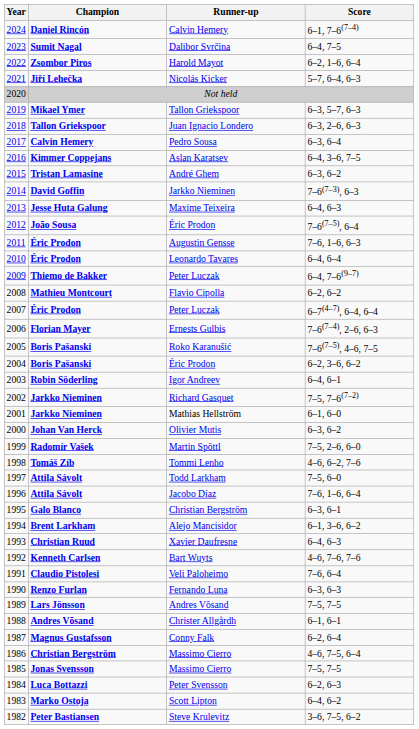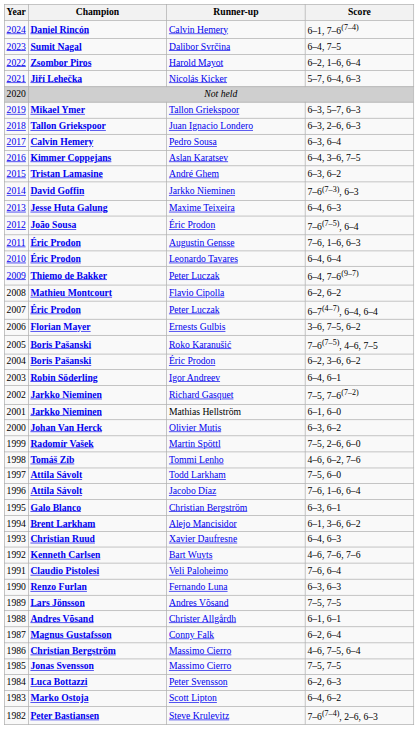 <table class="wikitable" style="font-size:90%">
 <tr>
 <th>Year</th>
 <th width="200">Champion</th>
 <th width="200">Runner-up</th>
 <th width="155">Score</th>
 </tr>
 <tr>
 <td><a href='#'>2024</a></td>
 <td> <strong><a href='#'>Daniel Rincón</a></strong></td>
 <td> <a href='#'>Calvin Hemery</a></td>
 <td>6–1, 7–6<sup>(7–4)</sup></td>
 </tr>
 <tr>
 <td><a href='#'>2023</a></td>
 <td> <strong><a href='#'>Sumit Nagal</a></strong></td>
 <td> <a href='#'>Dalibor Svrčina</a></td>
 <td>6–4, 7–5</td>
 </tr>
 <tr>
 <td><a href='#'>2022</a></td>
 <td> <strong><a href='#'>Zsombor Piros</a></strong></td>
 <td> <a href='#'>Harold Mayot</a></td>
 <td>6–2, 1–6, 6–4</td>
 </tr>
 <tr>
 <td><a href='#'>2021</a></td>
 <td> <strong><a href='#'>Jiří Lehečka</a></strong></td>
 <td> <a href='#'>Nicolás Kicker</a></td>
 <td>5–7, 6–4, 6–3</td>
 </tr>
 <tr>
 <td style="background:#cfcfcf">2020</td>
 <td colspan=3 align=center style="background:#cfcfcf"><em>Not held</em></td>
 </tr>
 <tr>
 <td><a href='#'>2019</a></td>
 <td> <strong><a href='#'>Mikael Ymer</a></strong></td>
 <td> <a href='#'>Tallon Griekspoor</a></td>
 <td>6–3, 5–7, 6–3</td>
 </tr>
 <tr>
 <td><a href='#'>2018</a></td>
 <td> <strong><a href='#'>Tallon Griekspoor</a></strong></td>
 <td> <a href='#'>Juan Ignacio Londero</a></td>
 <td>6–3, 2–6, 6–3</td>
 </tr>
 <tr>
 <td><a href='#'>2017</a></td>
 <td> <strong><a href='#'>Calvin Hemery</a></strong></td>
 <td> <a href='#'>Pedro Sousa</a></td>
 <td>6–3, 6–4</td>
 </tr>
 <tr>
 <td><a href='#'>2016</a></td>
 <td> <strong><a href='#'>Kimmer Coppejans</a></strong></td>
 <td> <a href='#'>Aslan Karatsev</a></td>
 <td>6–4, 3–6, 7–5</td>
 </tr>
 <tr>
 <td><a href='#'>2015</a></td>
 <td> <strong><a href='#'>Tristan Lamasine</a></strong></td>
 <td> <a href='#'>André Ghem</a></td>
 <td>6–3, 6–2</td>
 </tr>
 <tr>
 <td><a href='#'>2014</a></td>
 <td> <strong><a href='#'>David Goffin</a></strong></td>
 <td> <a href='#'>Jarkko Nieminen</a></td>
 <td>7–6<sup>(7–3)</sup>, 6–3</td>
 </tr>
 <tr>
 <td><a href='#'>2013</a></td>
 <td> <strong><a href='#'>Jesse Huta Galung</a></strong></td>
 <td> <a href='#'>Maxime Teixeira</a></td>
 <td>6–4, 6–3</td>
 </tr>
 <tr>
 <td><a href='#'>2012</a></td>
 <td> <strong><a href='#'>João Sousa</a></strong></td>
 <td> <a href='#'>Éric Prodon</a></td>
 <td>7–6<sup>(7–5)</sup>, 6–4</td>
 </tr>
 <tr>
 <td><a href='#'>2011</a></td>
 <td> <strong><a href='#'>Éric Prodon</a></strong></td>
 <td> <a href='#'>Augustin Gensse</a></td>
 <td>7–6, 1–6, 6–3</td>
 </tr>
 <tr>
 <td><a href='#'>2010</a></td>
 <td> <strong><a href='#'>Éric Prodon</a></strong></td>
 <td> <a href='#'>Leonardo Tavares</a></td>
 <td>6–4, 6–4</td>
 </tr>
 <tr>
 <td><a href='#'>2009</a></td>
 <td> <strong><a href='#'>Thiemo de Bakker</a></strong></td>
 <td> <a href='#'>Peter Luczak</a></td>
 <td>6–4, 7–6<sup>(9–7)</sup></td>
 </tr>
 <tr>
 <td>2008</td>
 <td> <strong><a href='#'>Mathieu Montcourt</a></strong></td>
 <td> <a href='#'>Flavio Cipolla</a></td>
 <td>6–2, 6–2</td>
 </tr>
 <tr>
 <td>2007</td>
 <td> <strong><a href='#'>Éric Prodon</a></strong></td>
 <td> <a href='#'>Peter Luczak</a></td>
 <td>6–7<sup>(4–7)</sup>, 6–4, 6–4</td>
 </tr>
 <tr>
 <td>2006</td>
 <td> <strong><a href='#'>Florian Mayer</a></strong></td>
 <td> <a href='#'>Ernests Gulbis</a></td>
-<td>7–6<sup>(7–4)</sup>, 2–6, 6–3</td>
+<td>3–6, 7–5, 6–2</td>
 </tr>
 <tr>
 <td>2005</td>
 <td> <strong><a href='#'>Boris Pašanski</a></strong></td>
 <td> <a href='#'>Roko Karanušić</a></td>
 <td>7–6<sup>(7–5)</sup>, 4–6, 7–5</td>
 </tr>
 <tr>
 <td>2004</td>
 <td> <strong><a href='#'>Boris Pašanski</a></strong></td>
 <td> <a href='#'>Éric Prodon</a></td>
 <td>6–2, 3–6, 6–2</td>
 </tr>
 <tr>
 <td>2003</td>
 <td> <strong><a href='#'>Robin Söderling</a></strong></td>
 <td> <a href='#'>Igor Andreev</a></td>
 <td>6–4, 6–1</td>
 </tr>
 <tr>
 <td>2002</td>
 <td> <strong><a href='#'>Jarkko Nieminen</a></strong></td>
 <td> <a href='#'>Richard Gasquet</a></td>
 <td>7–5, 7–6<sup>(7–2)</sup></td>
 </tr>
 <tr>
 <td>2001</td>
 <td> <strong><a href='#'>Jarkko Nieminen</a></strong></td>
 <td> Mathias Hellström</td>
 <td>6–1, 6–0</td>
 </tr>
 <tr>
 <td>2000</td>
 <td> <strong><a href='#'>Johan Van Herck</a></strong></td>
 <td> <a href='#'>Olivier Mutis</a></td>
 <td>6–3, 6–2</td>
 </tr>
 <tr>
 <td>1999</td>
 <td> <strong><a href='#'>Radomír Vašek</a></strong></td>
 <td> <a href='#'>Martin Spöttl</a></td>
 <td>7–5, 2–6, 6–0</td>
 </tr>
 <tr>
 <td>1998</td>
 <td> <strong><a href='#'>Tomáš Zíb</a></strong></td>
 <td> <a href='#'>Tommi Lenho</a></td>
 <td>4–6, 6–2, 7–6</td>
 </tr>
 <tr>
 <td>1997</td>
 <td> <strong><a href='#'>Attila Sávolt</a></strong></td>
 <td> <a href='#'>Todd Larkham</a></td>
 <td>7–5, 6–0</td>
 </tr>
 <tr>
 <td>1996</td>
 <td> <strong><a href='#'>Attila Sávolt</a></strong></td>
 <td> <a href='#'>Jacobo Díaz</a></td>
 <td>7–6, 1–6, 6–4</td>
 </tr>
 <tr>
 <td>1995</td>
 <td> <strong><a href='#'>Galo Blanco</a></strong></td>
 <td> <a href='#'>Christian Bergström</a></td>
 <td>6–3, 6–1</td>
 </tr>
 <tr>
 <td>1994</td>
 <td> <strong><a href='#'>Brent Larkham</a></strong></td>
 <td> <a href='#'>Alejo Mancisidor</a></td>
 <td>6–1, 3–6, 6–2</td>
 </tr>
 <tr>
 <td>1993</td>
 <td> <strong><a href='#'>Christian Ruud</a></strong></td>
 <td> <a href='#'>Xavier Daufresne</a></td>
 <td>6–4, 6–3</td>
 </tr>
 <tr>
 <td>1992</td>
 <td> <strong><a href='#'>Kenneth Carlsen</a></strong></td>
 <td> <a href='#'>Bart Wuyts</a></td>
 <td>4–6, 7–6, 7–6</td>
 </tr>
 <tr>
 <td>1991</td>
 <td> <strong><a href='#'>Claudio Pistolesi</a></strong></td>
 <td> <a href='#'>Veli Paloheimo</a></td>
 <td>7–6, 6–4</td>
 </tr>
 <tr>
 <td>1990</td>
 <td> <strong><a href='#'>Renzo Furlan</a></strong></td>
 <td> <a href='#'>Fernando Luna</a></td>
 <td>6–3, 6–3</td>
 </tr>
 <tr>
 <td>1989</td>
 <td> <strong><a href='#'>Lars Jönsson</a></strong></td>
 <td> <a href='#'>Andres Võsand</a></td>
 <td>7–5, 7–5</td>
 </tr>
 <tr>
 <td>1988</td>
 <td> <strong><a href='#'>Andres Võsand</a></strong></td>
 <td> <a href='#'>Christer Allgårdh</a></td>
 <td>6–1, 6–1</td>
 </tr>
 <tr>
 <td>1987</td>
 <td> <strong><a href='#'>Magnus Gustafsson</a></strong></td>
 <td> <a href='#'>Conny Falk</a></td>
 <td>6–2, 6–4</td>
 </tr>
 <tr>
 <td>1986</td>
 <td> <strong><a href='#'>Christian Bergström</a></strong></td>
 <td> <a href='#'>Massimo Cierro</a></td>
 <td>4–6, 7–5, 6–4</td>
 </tr>
 <tr>
 <td>1985</td>
 <td> <strong><a href='#'>Jonas Svensson</a></strong></td>
 <td> <a href='#'>Massimo Cierro</a></td>
 <td>7–5, 7–5</td>
 </tr>
 <tr>
 <td>1984</td>
 <td> <strong><a href='#'>Luca Bottazzi</a></strong></td>
 <td> <a href='#'>Peter Svensson</a></td>
 <td>6–2, 6–3</td>
 </tr>
 <tr>
 <td>1983</td>
 <td> <strong><a href='#'>Marko Ostoja</a></strong></td>
 <td> <a href='#'>Scott Lipton</a></td>
 <td>6–4, 6–2</td>
 </tr>
 <tr>
 <td>1982</td>
 <td> <strong><a href='#'>Peter Bastiansen</a></strong></td>
 <td> <a href='#'>Steve Krulevitz</a></td>
-<td>3–6, 7–5, 6–2</td>
+<td>7–6<sup>(7–4)</sup>, 2–6, 6–3</td>
 </tr>
 </table>
